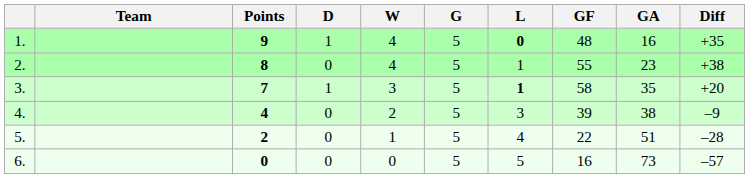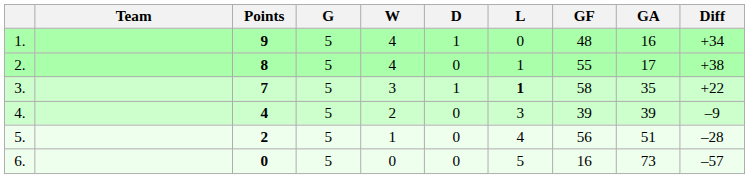 <table class=wikitable style="text-align:center">
 <tr bgcolor="#DCDCDC">
 <th width="25"></th>
 <th width="200">Team</th>
 <th width="60">Points</th>
+<th width="60">G</th>
+<th width="60">W</th>
 <th width="60">D</th>
-<th width="60">W</th>
-<th width="60">G</th>
 <th width="60">L</th>
 <th width="60">GF</th>
 <th width="60">GA</th>
 <th width="60">Diff</th>
 </tr>
 <tr bgcolor=#AAFFAA>
 <td>1.</td>
 <td align=left></td>
 <td><strong>9</strong></td>
+<td>5</td>
+<td>4</td>
 <td>1</td>
-<td>4</td>
-<td>5</td>
-<td><strong>0</strong></td>
+<td>0</td>
 <td>48</td>
 <td>16</td>
-<td>+35</td>
+<td>+34</td>
 </tr>
 <tr bgcolor=#AAFFAA>
 <td>2.</td>
 <td align=left></td>
 <td><strong>8</strong></td>
+<td>5</td>
+<td>4</td>
 <td>0</td>
-<td>4</td>
-<td>5</td>
 <td>1</td>
 <td>55</td>
-<td>23</td>
+<td>17</td>
 <td>+38</td>
 </tr>
 <tr bgcolor=#CCFFCC>
 <td>3.</td>
 <td align=left></td>
 <td><strong>7</strong></td>
+<td>5</td>
+<td>3</td>
 <td>1</td>
-<td>3</td>
-<td>5</td>
 <td><strong>1</strong></td>
 <td>58</td>
 <td>35</td>
-<td>+20</td>
+<td>+22</td>
 </tr>
 <tr bgcolor=#CCFFCC>
 <td>4.</td>
 <td align=left></td>
 <td><strong>4</strong></td>
+<td>5</td>
+<td>2</td>
 <td>0</td>
-<td>2</td>
-<td>5</td>
 <td>3</td>
 <td>39</td>
-<td>38</td>
+<td>39</td>
 <td>–9</td>
 </tr>
 <tr bgcolor=#EEFFEE>
 <td>5.</td>
 <td align=left></td>
 <td><strong>2</strong></td>
+<td>5</td>
+<td>1</td>
 <td>0</td>
-<td>1</td>
-<td>5</td>
 <td>4</td>
-<td>22</td>
+<td>56</td>
 <td>51</td>
 <td>–28</td>
 </tr>
 <tr bgcolor=#EEFFEE>
 <td>6.</td>
 <td align=left></td>
 <td><strong>0</strong></td>
+<td>5</td>
 <td>0</td>
 <td>0</td>
-<td>5</td>
 <td>5</td>
 <td>16</td>
 <td>73</td>
 <td>–57</td>
 </tr>
 </table>
